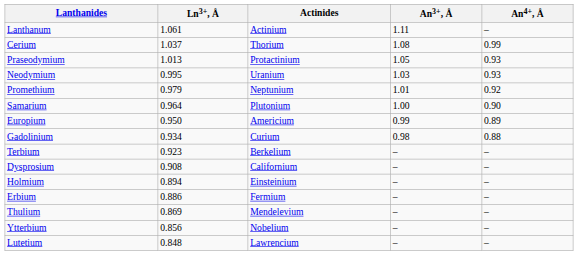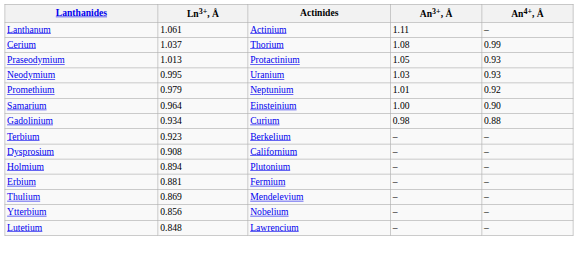 <table class="wikitable collapsible collapsed"  style="margin-left: 1em; width:75%;">
 <tr>
 <th><a href='#'>Lanthanides</a></th>
 <th>Ln<sup>3+</sup>, Å</th>
 <th>Actinides</th>
 <th>An<sup>3+</sup>, Å</th>
 <th>An<sup>4+</sup>, Å</th>
 </tr>
 <tr>
 <td><a href='#'>Lanthanum</a></td>
 <td>1.061</td>
 <td><a href='#'>Actinium</a></td>
 <td>1.11</td>
 <td>–</td>
 </tr>
 <tr>
 <td><a href='#'>Cerium</a></td>
 <td>1.037</td>
 <td><a href='#'>Thorium</a></td>
 <td>1.08</td>
 <td>0.99</td>
 </tr>
 <tr>
 <td><a href='#'>Praseodymium</a></td>
 <td>1.013</td>
 <td><a href='#'>Protactinium</a></td>
 <td>1.05</td>
 <td>0.93</td>
 </tr>
 <tr>
 <td><a href='#'>Neodymium</a></td>
 <td>0.995</td>
 <td><a href='#'>Uranium</a></td>
 <td>1.03</td>
 <td>0.93</td>
 </tr>
 <tr>
 <td><a href='#'>Promethium</a></td>
 <td>0.979</td>
 <td><a href='#'>Neptunium</a></td>
 <td>1.01</td>
 <td>0.92</td>
 </tr>
 <tr>
 <td><a href='#'>Samarium</a></td>
 <td>0.964</td>
-<td><a href='#'>Plutonium</a></td>
+<td><a href='#'>Einsteinium</a></td>
 <td>1.00</td>
 <td>0.90</td>
-</tr>
-<tr>
-<td><a href='#'>Europium</a></td>
-<td>0.950</td>
-<td><a href='#'>Americium</a></td>
-<td>0.99</td>
-<td>0.89</td>
 </tr>
 <tr>
 <td><a href='#'>Gadolinium</a></td>
 <td>0.934</td>
 <td><a href='#'>Curium</a></td>
 <td>0.98</td>
 <td>0.88</td>
 </tr>
 <tr>
 <td><a href='#'>Terbium</a></td>
 <td>0.923</td>
 <td><a href='#'>Berkelium</a></td>
 <td>–</td>
 <td>–</td>
 </tr>
 <tr>
 <td><a href='#'>Dysprosium</a></td>
 <td>0.908</td>
 <td><a href='#'>Californium</a></td>
 <td>–</td>
 <td>–</td>
 </tr>
 <tr>
 <td><a href='#'>Holmium</a></td>
 <td>0.894</td>
-<td><a href='#'>Einsteinium</a></td>
+<td><a href='#'>Plutonium</a></td>
 <td>–</td>
 <td>–</td>
 </tr>
 <tr>
 <td><a href='#'>Erbium</a></td>
-<td>0.886</td>
+<td>0.881</td>
 <td><a href='#'>Fermium</a></td>
 <td>–</td>
 <td>–</td>
 </tr>
 <tr>
 <td><a href='#'>Thulium</a></td>
 <td>0.869</td>
 <td><a href='#'>Mendelevium</a></td>
 <td>–</td>
 <td>–</td>
 </tr>
 <tr>
 <td><a href='#'>Ytterbium</a></td>
 <td>0.856</td>
 <td><a href='#'>Nobelium</a></td>
 <td>–</td>
 <td>–</td>
 </tr>
 <tr>
 <td><a href='#'>Lutetium</a></td>
 <td>0.848</td>
 <td><a href='#'>Lawrencium</a></td>
 <td>–</td>
 <td>–</td>
 </tr>
 </table>
